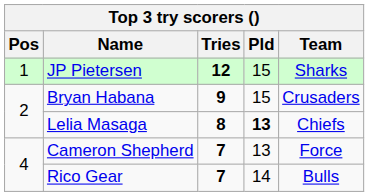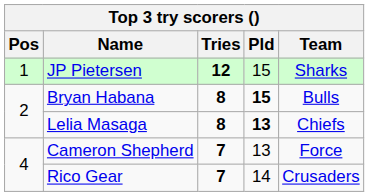 <table class="wikitable" style="text-align:center">
 <tr>
 <th colspan=9>Top 3 try scorers ()</th>
 </tr>
 <tr>
 <th>Pos</th>
 <th>Name</th>
 <th>Tries</th>
 <th>Pld</th>
 <th>Team</th>
 </tr>
 <tr style="background:#d0ffd0">
 <td>1</td>
 <td style="text-align:left"><a href='#'>JP Pietersen</a></td>
 <td><strong>12</strong></td>
 <td>15</td>
 <td><a href='#'>Sharks</a></td>
 </tr>
 <tr>
 <td rowspan=2>2</td>
 <td style="text-align:left"><a href='#'>Bryan Habana</a></td>
-<td><strong>9</strong></td>
-<td>15</td>
-<td><a href='#'>Crusaders</a></td>
+<td><strong>8</strong></td>
+<td><strong>15</strong></td>
+<td><a href='#'>Bulls</a></td>
 </tr>
 <tr>
 <td style="text-align:left"><a href='#'>Lelia Masaga</a></td>
 <td><strong>8</strong></td>
 <td><strong>13</strong></td>
 <td><a href='#'>Chiefs</a></td>
 </tr>
 <tr>
 <td rowspan=2>4</td>
 <td style="text-align:left"><a href='#'>Cameron Shepherd</a></td>
 <td><strong>7</strong></td>
 <td>13</td>
 <td><a href='#'>Force</a></td>
 </tr>
 <tr>
 <td style="text-align:left"><a href='#'>Rico Gear</a></td>
 <td><strong>7</strong></td>
 <td>14</td>
-<td><a href='#'>Bulls</a></td>
+<td><a href='#'>Crusaders</a></td>
 </tr>
 </table>
